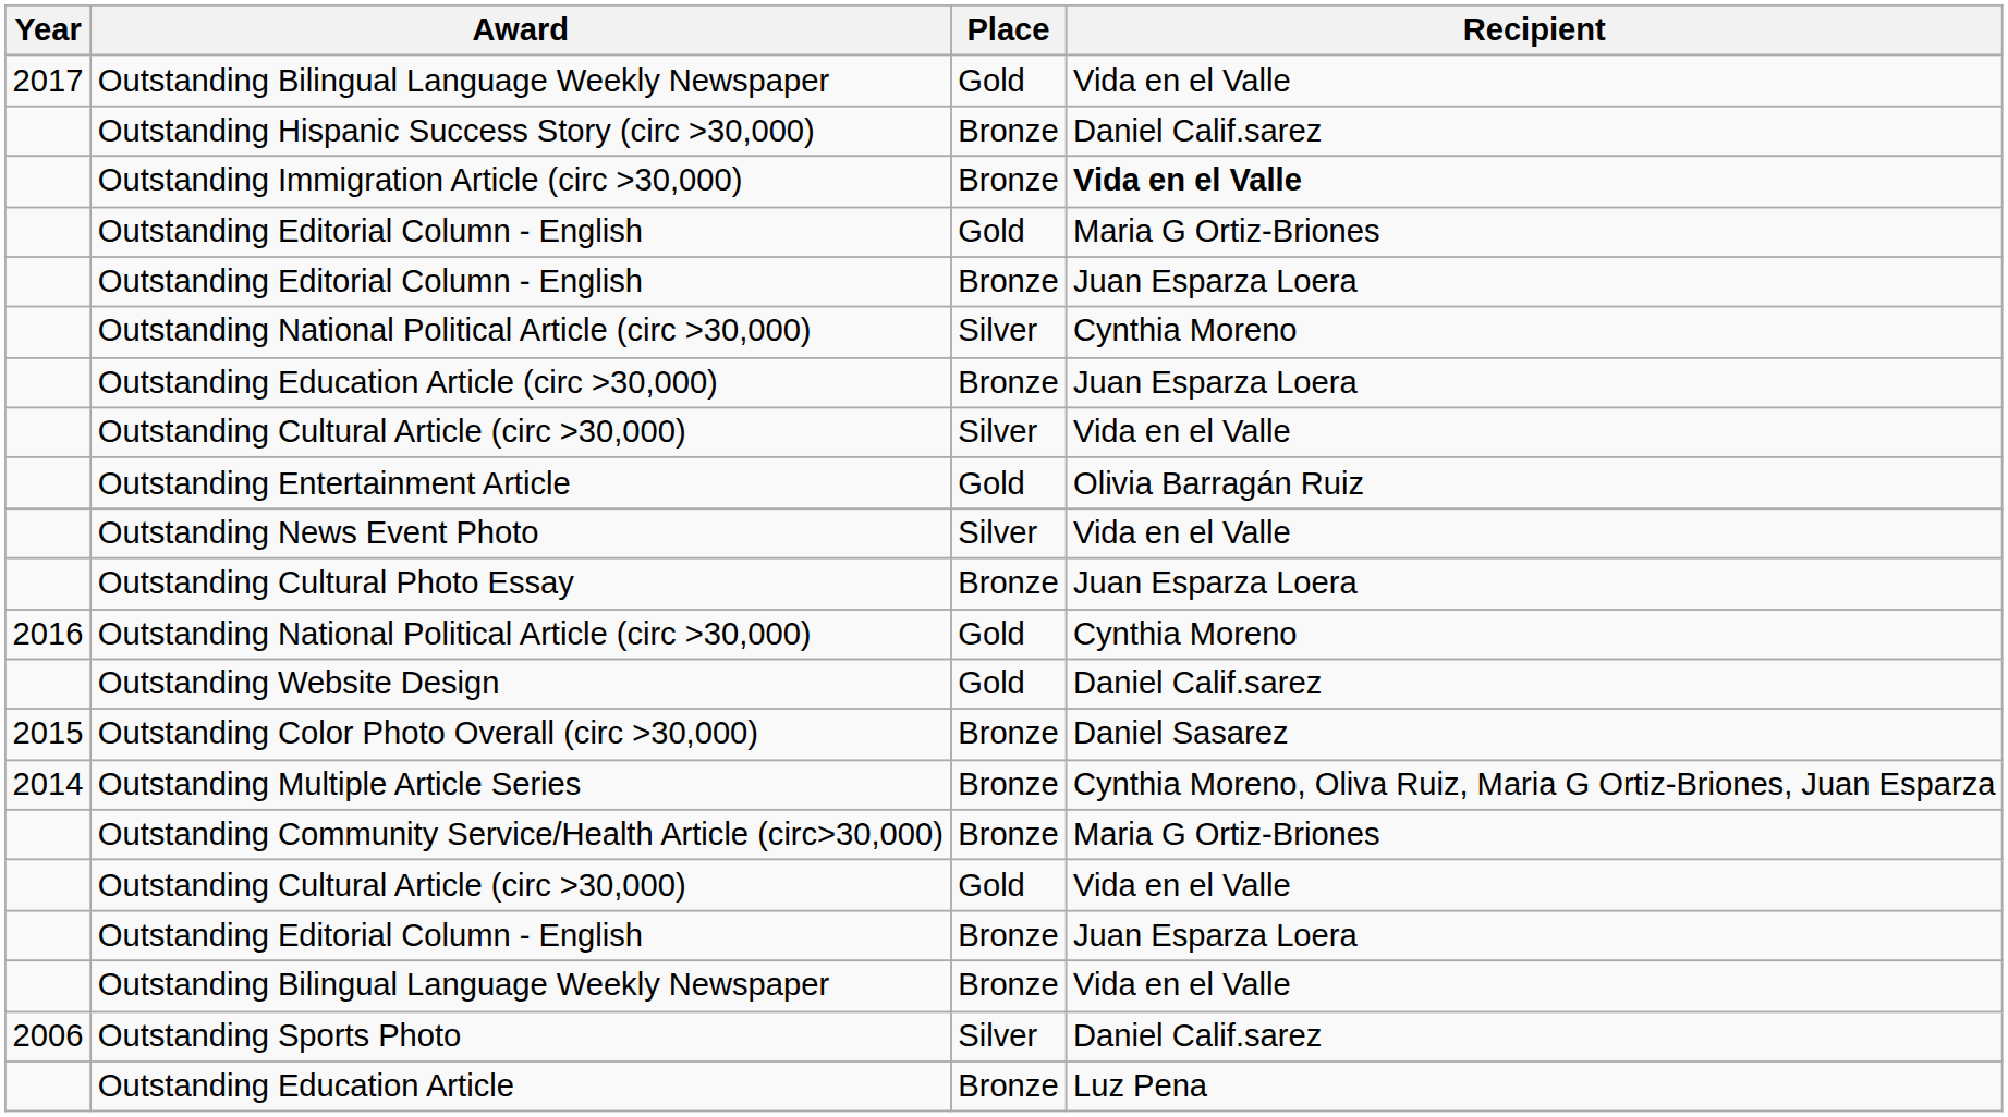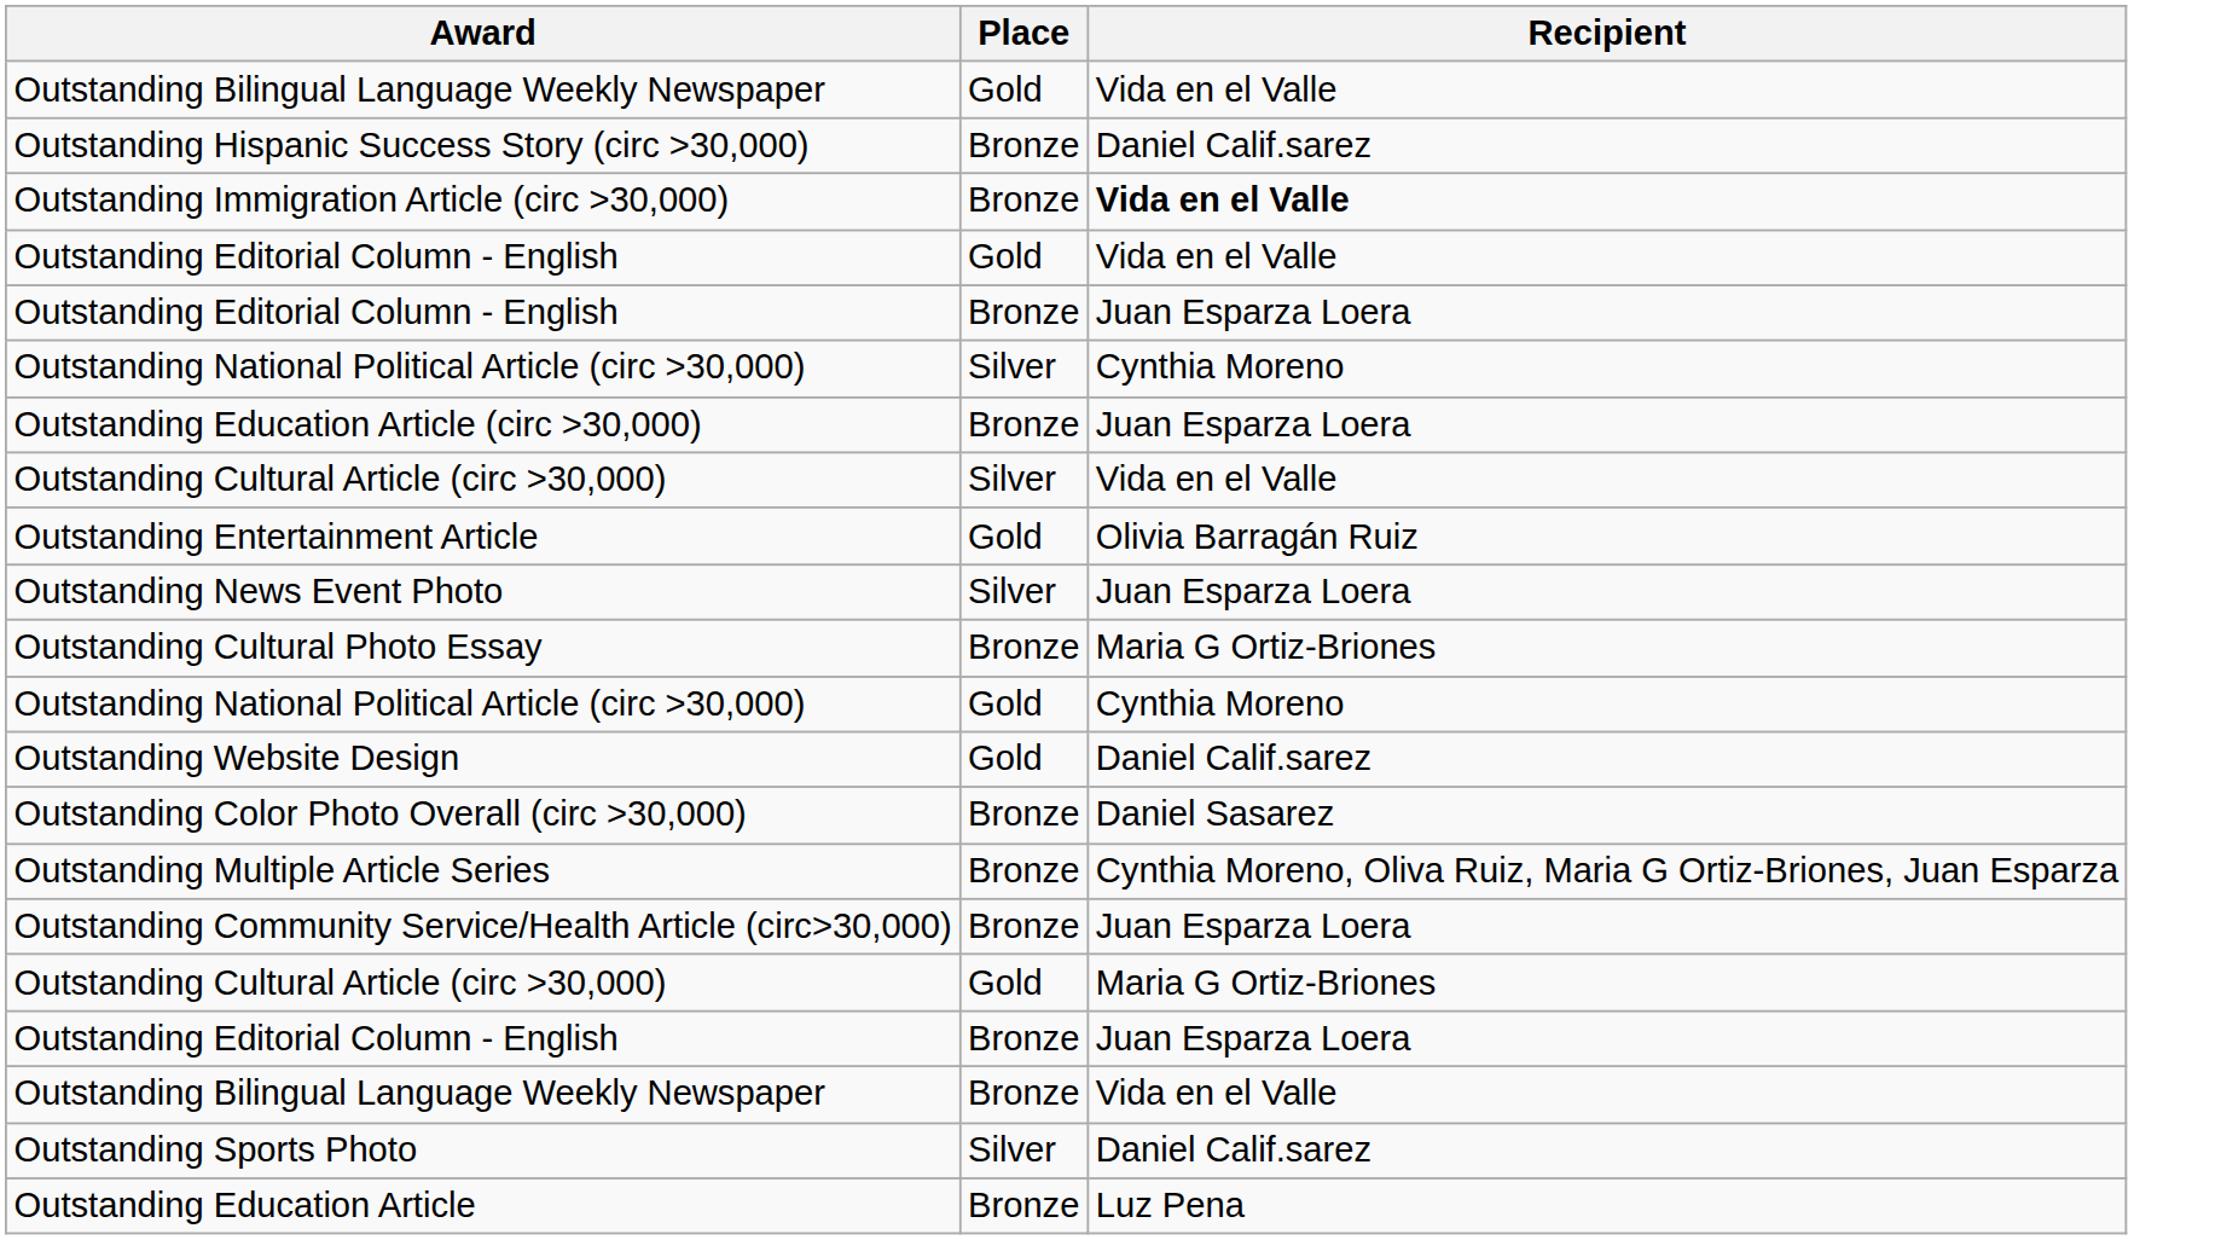 <table class="wikitable">
 <tr>
-<th>Year</th>
 <th>Award</th>
 <th>Place</th>
 <th>Recipient</th>
 </tr>
 <tr>
-<td>2017</td>
 <td>Outstanding Bilingual Language Weekly Newspaper</td>
 <td>Gold</td>
 <td>Vida en el Valle</td>
 </tr>
 <tr>
-<td></td>
 <td>Outstanding Hispanic Success Story (circ >30,000)</td>
 <td>Bronze</td>
 <td>Daniel Calif.sarez</td>
 </tr>
 <tr>
-<td></td>
 <td>Outstanding Immigration Article (circ >30,000)</td>
 <td>Bronze</td>
 <td><strong>Vida en el Valle</strong></td>
 </tr>
 <tr>
-<td></td>
 <td>Outstanding Editorial Column - English</td>
 <td>Gold</td>
-<td>Maria G Ortiz-Briones</td>
+<td>Vida en el Valle</td>
 </tr>
 <tr>
-<td></td>
 <td>Outstanding Editorial Column - English</td>
 <td>Bronze</td>
 <td>Juan Esparza Loera</td>
 </tr>
 <tr>
-<td></td>
 <td>Outstanding National Political Article (circ >30,000)</td>
 <td>Silver</td>
 <td>Cynthia Moreno</td>
 </tr>
 <tr>
-<td></td>
 <td>Outstanding Education Article (circ >30,000)</td>
 <td>Bronze</td>
 <td>Juan Esparza Loera</td>
 </tr>
 <tr>
-<td></td>
 <td>Outstanding Cultural Article (circ >30,000)</td>
 <td>Silver</td>
 <td>Vida en el Valle</td>
 </tr>
 <tr>
-<td></td>
 <td>Outstanding Entertainment Article</td>
 <td>Gold</td>
 <td>Olivia Barragán Ruiz</td>
 </tr>
 <tr>
-<td></td>
 <td>Outstanding News Event Photo</td>
 <td>Silver</td>
-<td>Vida en el Valle</td>
-</tr>
-<tr>
-<td></td>
-<td>Outstanding Cultural Photo Essay</td>
-<td>Bronze</td>
 <td>Juan Esparza Loera</td>
 </tr>
 <tr>
-<td>2016</td>
+<td>Outstanding Cultural Photo Essay</td>
+<td>Bronze</td>
+<td>Maria G Ortiz-Briones</td>
+</tr>
+<tr>
 <td>Outstanding National Political Article (circ >30,000)</td>
 <td>Gold</td>
 <td>Cynthia Moreno</td>
 </tr>
 <tr>
-<td></td>
 <td>Outstanding Website Design</td>
 <td>Gold</td>
 <td>Daniel Calif.sarez</td>
 </tr>
 <tr>
-<td>2015</td>
 <td>Outstanding Color Photo Overall (circ >30,000)</td>
 <td>Bronze</td>
 <td>Daniel Sasarez</td>
 </tr>
 <tr>
-<td>2014</td>
 <td>Outstanding Multiple Article Series</td>
 <td>Bronze</td>
 <td>Cynthia Moreno, Oliva Ruiz, Maria G Ortiz-Briones, Juan Esparza</td>
 </tr>
 <tr>
-<td></td>
 <td>Outstanding Community Service/Health Article (circ>30,000)</td>
 <td>Bronze</td>
+<td>Juan Esparza Loera</td>
+</tr>
+<tr>
+<td>Outstanding Cultural Article (circ >30,000)</td>
+<td>Gold</td>
 <td>Maria G Ortiz-Briones</td>
 </tr>
 <tr>
-<td></td>
-<td>Outstanding Cultural Article (circ >30,000)</td>
-<td>Gold</td>
-<td>Vida en el Valle</td>
-</tr>
-<tr>
-<td></td>
 <td>Outstanding Editorial Column - English</td>
 <td>Bronze</td>
 <td>Juan Esparza Loera</td>
 </tr>
 <tr>
-<td></td>
 <td>Outstanding Bilingual Language Weekly Newspaper</td>
 <td>Bronze</td>
 <td>Vida en el Valle</td>
 </tr>
 <tr>
-<td>2006</td>
 <td>Outstanding Sports Photo</td>
 <td>Silver</td>
 <td>Daniel Calif.sarez</td>
 </tr>
 <tr>
-<td></td>
 <td>Outstanding Education Article</td>
 <td>Bronze</td>
 <td>Luz Pena</td>
 </tr>
 </table>
